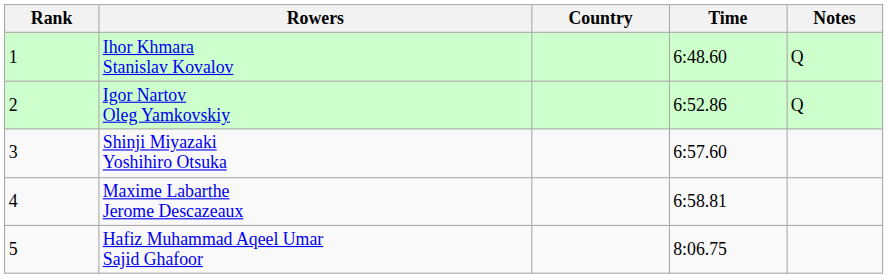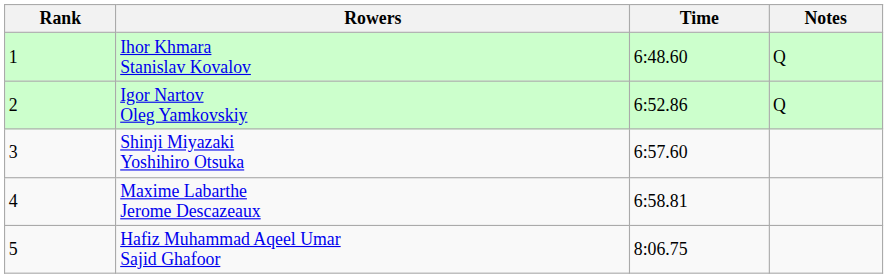 <table class="wikitable" width=50%>
 <tr>
 <th>Rank</th>
 <th>Rowers</th>
-<th>Country</th>
 <th>Time</th>
 <th>Notes</th>
 </tr>
 <tr bgcolor=ccffcc>
 <td>1</td>
 <td><a href='#'>Ihor Khmara</a><br><a href='#'>Stanislav Kovalov</a></td>
-<td></td>
 <td>6:48.60</td>
 <td>Q</td>
 </tr>
 <tr bgcolor=ccffcc>
 <td>2</td>
 <td><a href='#'>Igor Nartov</a><br><a href='#'>Oleg Yamkovskiy</a></td>
-<td></td>
 <td>6:52.86</td>
 <td>Q</td>
 </tr>
 <tr>
 <td>3</td>
 <td><a href='#'>Shinji Miyazaki</a><br><a href='#'>Yoshihiro Otsuka</a></td>
-<td></td>
 <td>6:57.60</td>
 <td></td>
 </tr>
 <tr>
 <td>4</td>
 <td><a href='#'>Maxime Labarthe</a><br><a href='#'>Jerome Descazeaux</a></td>
-<td></td>
 <td>6:58.81</td>
 <td></td>
 </tr>
 <tr>
 <td>5</td>
 <td><a href='#'>Hafiz Muhammad Aqeel Umar</a><br><a href='#'>Sajid Ghafoor</a></td>
-<td></td>
 <td>8:06.75</td>
 <td></td>
 </tr>
 </table>
